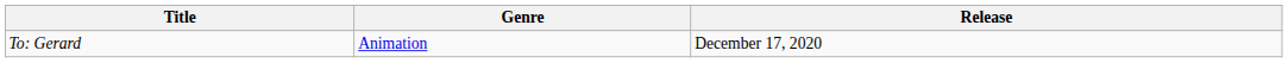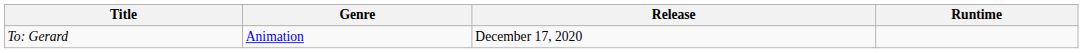 <table class="wikitable sortable" style="width:100%;">
 <tr>
 <th>Title</th>
 <th>Genre</th>
 <th>Release</th>
+<th>Runtime</th>
 </tr>
 <tr>
 <td><em>To: Gerard </em></td>
 <td><a href='#'>Animation</a></td>
 <td>December 17, 2020</td>
+<td></td>
 </tr>
 </table>
